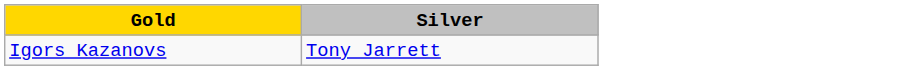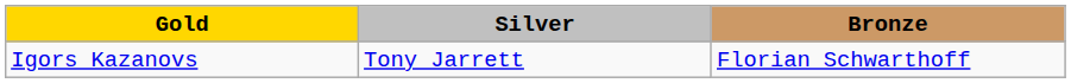 <table class="wikitable" style="text-align:left">
 <tr align="center">
 <td width=200 bgcolor=gold><strong>Gold</strong></td>
 <td width=200 bgcolor=silver><strong>Silver</strong></td>
+<td width=200 bgcolor=CC9966><strong>Bronze</strong></td>
 </tr>
 <tr>
 <td><a href='#'>Igors Kazanovs</a><br><em></em></td>
 <td><a href='#'>Tony Jarrett</a><br><em></em></td>
+<td><a href='#'>Florian Schwarthoff</a><br><em></em></td>
 </tr>
 </table>
